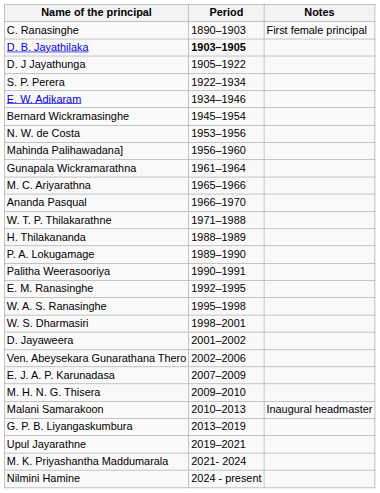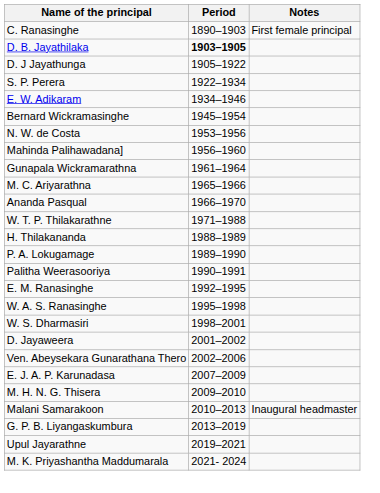 <table class="wikitable">
 <tr>
 <th>Name of the principal</th>
 <th>Period</th>
 <th>Notes</th>
 </tr>
 <tr>
 <td>C. Ranasinghe</td>
 <td>1890–1903</td>
 <td>First female principal</td>
 </tr>
 <tr>
 <td><a href='#'>D. B. Jayathilaka</a></td>
 <td><strong>1903–1905</strong></td>
 <td></td>
 </tr>
 <tr>
 <td>D. J Jayathunga</td>
 <td>1905–1922</td>
 <td></td>
 </tr>
 <tr>
 <td>S. P. Perera</td>
 <td>1922–1934</td>
 <td></td>
 </tr>
 <tr>
 <td><a href='#'>E. W. Adikaram</a></td>
 <td>1934–1946</td>
 <td></td>
 </tr>
 <tr>
 <td>Bernard Wickramasinghe</td>
 <td>1945–1954</td>
 <td></td>
 </tr>
 <tr>
 <td>N. W. de Costa</td>
 <td>1953–1956</td>
 <td></td>
 </tr>
 <tr>
 <td>Mahinda Palihawadana]</td>
 <td>1956–1960</td>
 <td></td>
 </tr>
 <tr>
 <td>Gunapala Wickramarathna</td>
 <td>1961–1964</td>
 <td></td>
 </tr>
 <tr>
 <td>M. C. Ariyarathna</td>
 <td>1965–1966</td>
 <td></td>
 </tr>
 <tr>
 <td>Ananda Pasqual</td>
 <td>1966–1970</td>
 <td></td>
 </tr>
 <tr>
 <td>W. T. P. Thilakarathne</td>
 <td>1971–1988</td>
 <td></td>
 </tr>
 <tr>
 <td>H. Thilakananda</td>
 <td>1988–1989</td>
 <td></td>
 </tr>
 <tr>
 <td>P. A. Lokugamage</td>
 <td>1989–1990</td>
 <td></td>
 </tr>
 <tr>
 <td>Palitha Weerasooriya</td>
 <td>1990–1991</td>
 <td></td>
 </tr>
 <tr>
 <td>E. M. Ranasinghe</td>
 <td>1992–1995</td>
 <td></td>
 </tr>
 <tr>
 <td>W. A. S. Ranasinghe</td>
 <td>1995–1998</td>
 <td></td>
 </tr>
 <tr>
 <td>W. S. Dharmasiri</td>
 <td>1998–2001</td>
 <td></td>
 </tr>
 <tr>
 <td>D. Jayaweera</td>
 <td>2001–2002</td>
 <td></td>
 </tr>
 <tr>
 <td>Ven. Abeysekara Gunarathana Thero</td>
 <td>2002–2006</td>
 <td></td>
 </tr>
 <tr>
 <td>E. J. A. P. Karunadasa</td>
 <td>2007–2009</td>
 <td></td>
 </tr>
 <tr>
 <td>M. H. N. G. Thisera</td>
 <td>2009–2010</td>
 <td></td>
 </tr>
 <tr>
 <td>Malani Samarakoon</td>
 <td>2010–2013</td>
 <td>Inaugural headmaster</td>
 </tr>
 <tr>
 <td>G. P. B. Liyangaskumbura</td>
 <td>2013–2019</td>
 <td></td>
 </tr>
 <tr>
 <td>Upul Jayarathne</td>
 <td>2019–2021</td>
 <td></td>
 </tr>
 <tr>
 <td>M. K. Priyashantha Maddumarala</td>
 <td>2021- 2024</td>
 <td></td>
 </tr>
-<tr>
-<td>Nilmini Hamine</td>
-<td>2024 - present</td>
-<td></td>
-</tr>
 </table>
